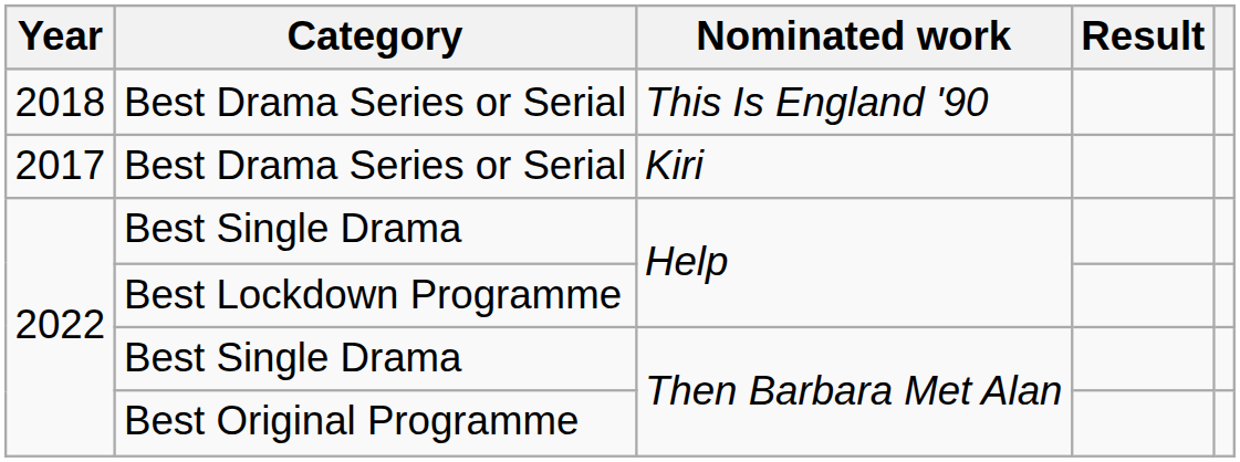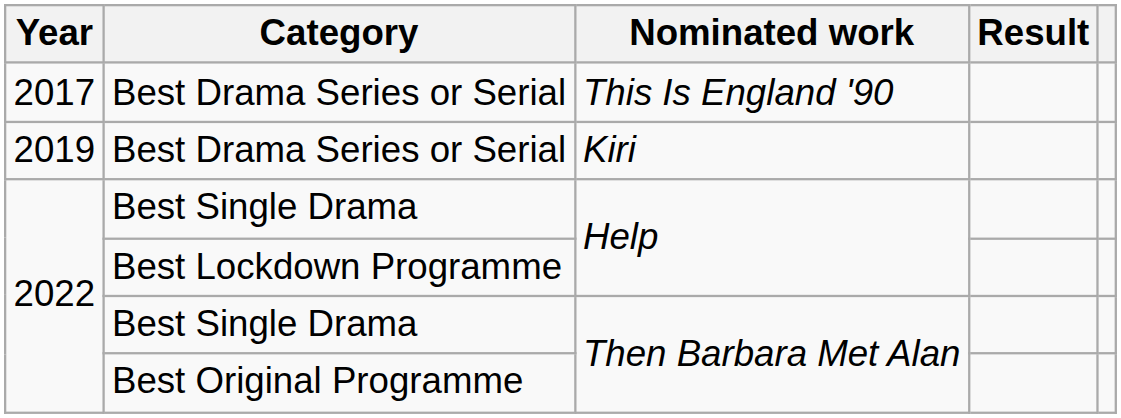 <table class="wikitable plainrowheaders">
 <tr>
 <th scope="col">Year</th>
 <th scope="col">Category</th>
 <th scope="col">Nominated work</th>
 <th scope="col">Result</th>
 <th scope="col"></th>
 </tr>
 <tr>
-<td>2018</td>
+<td>2017</td>
 <td>Best Drama Series or Serial</td>
 <td><em>This Is England '90</em></td>
 <td></td>
 <td></td>
 </tr>
 <tr>
-<td>2017</td>
+<td>2019</td>
 <td>Best Drama Series or Serial</td>
 <td><em>Kiri</em></td>
 <td></td>
 <td></td>
 </tr>
 <tr>
 <td rowspan=4>2022</td>
 <td>Best Single Drama</td>
 <td rowspan=2><em>Help</em></td>
 <td></td>
 <td></td>
 </tr>
 <tr>
 <td>Best Lockdown Programme</td>
 <td></td>
 <td></td>
 </tr>
 <tr>
 <td>Best Single Drama</td>
 <td rowspan=2><em>Then Barbara Met Alan</em></td>
 <td></td>
 <td></td>
 </tr>
 <tr>
 <td>Best Original Programme</td>
 <td></td>
 <td></td>
 </tr>
 </table>
